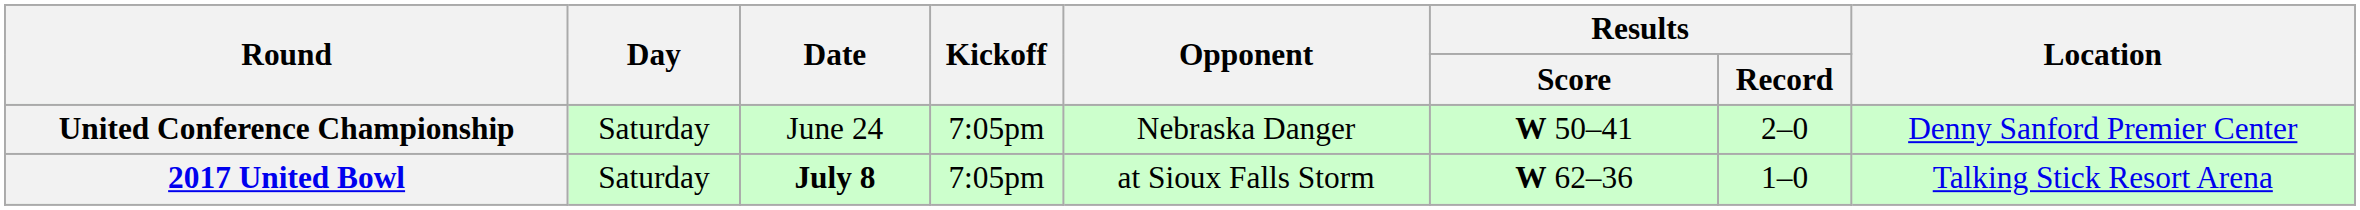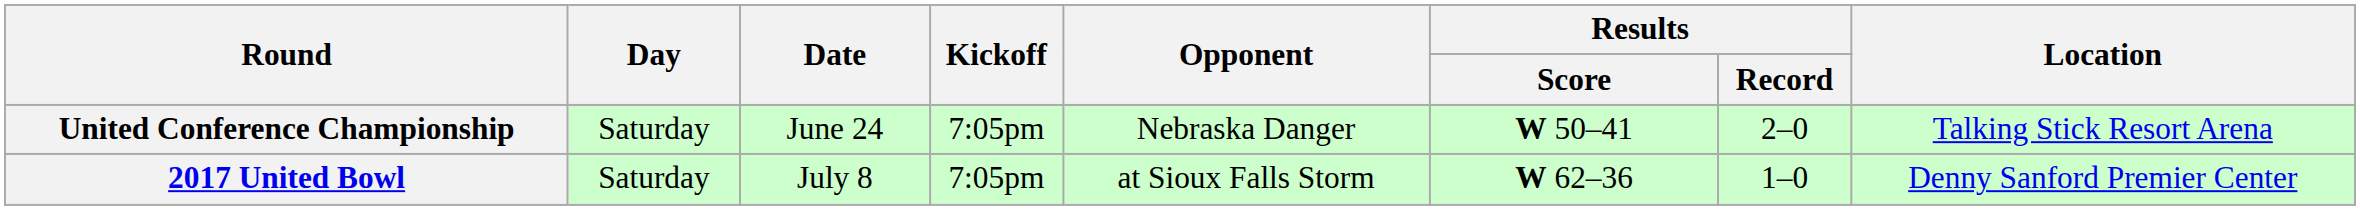 <table class="wikitable">
 <tr>
 <th rowspan="2" width="280">Round</th>
 <th rowspan="2" width="80">Day</th>
 <th rowspan="2" width="90">Date</th>
 <th rowspan="2" width="60">Kickoff</th>
 <th rowspan="2" width="180">Opponent</th>
 <th colspan="2" width="200">Results</th>
 <th rowspan="2" width="250">Location</th>
 </tr>
 <tr>
 <th width="140">Score</th>
 <th width="60">Record</th>
 </tr>
 <tr align="center" bgcolor="#CCFFCC">
 <th>United Conference Championship</th>
 <td>Saturday</td>
 <td>June 24</td>
 <td>7:05pm</td>
 <td>Nebraska Danger</td>
 <td><strong>W</strong> 50–41</td>
 <td>2–0</td>
-<td><a href='#'>Denny Sanford Premier Center</a></td>
+<td><a href='#'>Talking Stick Resort Arena</a></td>
 </tr>
 <tr align="center" bgcolor="#CCFFCC">
 <th><a href='#'>2017 United Bowl</a></th>
 <td>Saturday</td>
-<td><strong>July 8</strong></td>
+<td>July 8</td>
 <td>7:05pm</td>
 <td>at Sioux Falls Storm</td>
 <td><strong>W</strong> 62–36</td>
 <td>1–0</td>
-<td><a href='#'>Talking Stick Resort Arena</a></td>
+<td><a href='#'>Denny Sanford Premier Center</a></td>
 </tr>
 </table>
